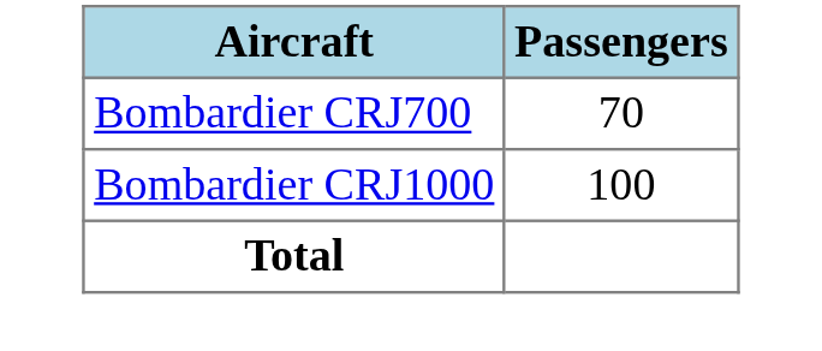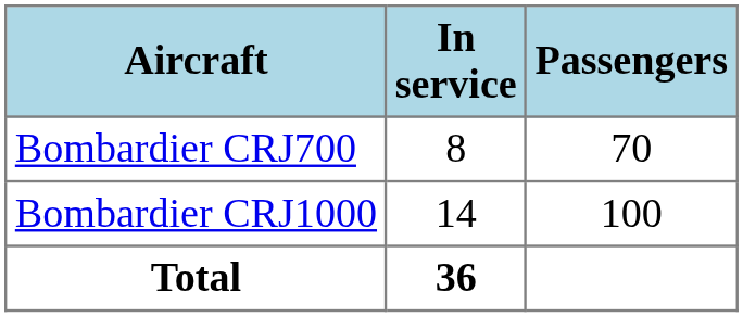 <table class="toccolours" border="1" cellpadding="3" style="border-collapse:collapse;margin:1em auto;">
 <tr bgcolor=lightblue>
 <th>Aircraft</th>
+<th style="width:25px;">In service</th>
 <th>Passengers</th>
 </tr>
 <tr>
 <td><a href='#'>Bombardier CRJ700</a></td>
+<td align="center">8</td>
 <td align="center">70</td>
 </tr>
 <tr>
 <td><a href='#'>Bombardier CRJ1000</a></td>
+<td align="center">14</td>
 <td align="center">100</td>
 </tr>
 <tr>
 <th>Total</th>
+<th align="center">36</th>
 <th></th>
 </tr>
 </table>
